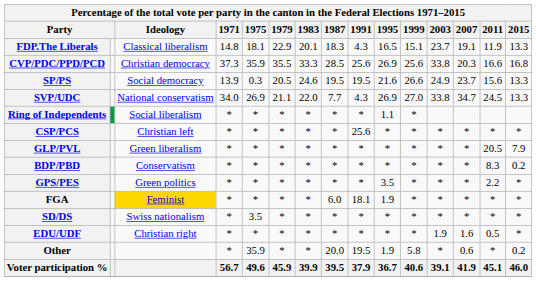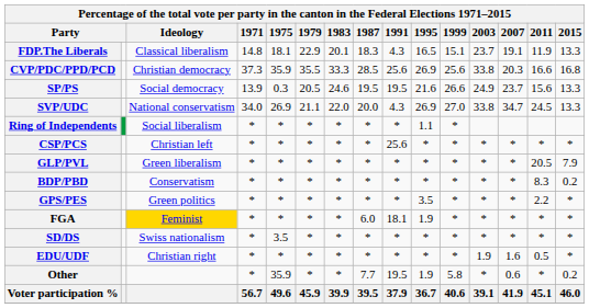 <table class="wikitable sortable" style ="text-align: center">
 <tr>
 <th colspan="15">Percentage of the total vote per party in the canton in the Federal Elections 1971–2015</th>
 </tr>
 <tr>
 <th colspan="2">Party</th>
 <th class="unsortable">Ideology</th>
 <th>1971</th>
 <th>1975</th>
 <th>1979</th>
 <th>1983</th>
 <th>1987</th>
 <th>1991</th>
 <th>1995</th>
 <th>1999</th>
 <th>2003</th>
 <th>2007</th>
 <th>2011</th>
 <th>2015</th>
 </tr>
 <tr>
 <th><a href='#'>FDP.The Liberals</a></th>
 <td></td>
 <td><a href='#'>Classical liberalism</a></td>
 <td>14.8</td>
 <td>18.1</td>
 <td>22.9</td>
 <td>20.1</td>
 <td>18.3</td>
 <td>4.3</td>
 <td>16.5</td>
 <td>15.1</td>
 <td>23.7</td>
 <td>19.1</td>
 <td>11.9</td>
 <td>13.3</td>
 </tr>
 <tr>
 <th><a href='#'>CVP/PDC/PPD/PCD</a></th>
 <td></td>
 <td><a href='#'>Christian democracy</a></td>
 <td>37.3</td>
 <td>35.9</td>
 <td>35.5</td>
 <td>33.3</td>
 <td>28.5</td>
 <td>25.6</td>
 <td>26.9</td>
 <td>25.6</td>
 <td>33.8</td>
 <td>20.3</td>
 <td>16.6</td>
 <td>16.8</td>
 </tr>
 <tr>
 <th><a href='#'>SP/PS</a></th>
 <td></td>
 <td><a href='#'>Social democracy</a></td>
 <td>13.9</td>
 <td>0.3</td>
 <td>20.5</td>
 <td>24.6</td>
 <td>19.5</td>
 <td>19.5</td>
 <td>21.6</td>
 <td>26.6</td>
 <td>24.9</td>
 <td>23.7</td>
 <td>15.6</td>
 <td>13.3</td>
 </tr>
 <tr>
 <th><a href='#'>SVP/UDC</a></th>
 <td></td>
 <td><a href='#'>National conservatism</a></td>
 <td>34.0</td>
 <td>26.9</td>
 <td>21.1</td>
 <td>22.0</td>
-<td>7.7</td>
+<td>20.0</td>
 <td>4.3</td>
 <td>26.9</td>
 <td>27.0</td>
 <td>33.8</td>
 <td>34.7</td>
 <td>24.5</td>
 <td>13.3</td>
 </tr>
 <tr>
 <th><a href='#'>Ring of Independents</a></th>
 <td bgcolor=#019c3e></td>
 <td><a href='#'>Social liberalism</a></td>
 <td>* </td>
 <td>*</td>
 <td>*</td>
 <td>*</td>
 <td>*</td>
 <td>*</td>
 <td>1.1</td>
 <td>*</td>
 <td></td>
 <td></td>
 <td></td>
 <td></td>
 </tr>
 <tr>
 <th><a href='#'>CSP/PCS</a></th>
 <td></td>
 <td><a href='#'>Christian left</a></td>
 <td>*</td>
 <td>*</td>
 <td>*</td>
 <td>*</td>
 <td>*</td>
 <td>25.6</td>
 <td>*</td>
 <td>*</td>
 <td>*</td>
 <td>*</td>
 <td>*</td>
 <td>*</td>
 </tr>
 <tr>
 <th><a href='#'>GLP/PVL</a></th>
 <td></td>
 <td><a href='#'>Green liberalism</a></td>
 <td>*</td>
 <td>*</td>
 <td>*</td>
 <td>*</td>
 <td>*</td>
 <td>*</td>
 <td>*</td>
 <td>*</td>
 <td>*</td>
 <td>*</td>
 <td>20.5</td>
 <td>7.9</td>
 </tr>
 <tr>
 <th><a href='#'>BDP/PBD</a></th>
 <td></td>
 <td><a href='#'>Conservatism</a></td>
 <td>*</td>
 <td>*</td>
 <td>*</td>
 <td>*</td>
 <td>*</td>
 <td>*</td>
 <td>*</td>
 <td>*</td>
 <td>*</td>
 <td>*</td>
 <td>8.3</td>
 <td>0.2</td>
 </tr>
 <tr>
 <th><a href='#'>GPS/PES</a></th>
 <td></td>
 <td><a href='#'>Green politics</a></td>
 <td>*</td>
 <td>*</td>
 <td>*</td>
 <td>*</td>
 <td>*</td>
 <td>*</td>
 <td>3.5</td>
 <td>*</td>
 <td>*</td>
 <td>*</td>
 <td>2.2</td>
 <td>*</td>
 </tr>
 <tr>
 <th>FGA</th>
 <td></td>
 <td style="background: gold;"><a href='#'>Feminist</a></td>
 <td>*</td>
 <td>*</td>
 <td>*</td>
 <td>*</td>
 <td>6.0</td>
 <td>18.1</td>
 <td>1.9</td>
 <td>*</td>
 <td>*</td>
 <td>*</td>
 <td>*</td>
 <td>*</td>
 </tr>
 <tr>
 <th><a href='#'>SD/DS</a></th>
 <td></td>
 <td><a href='#'>Swiss nationalism</a></td>
 <td>*</td>
 <td>3.5</td>
 <td>*</td>
 <td>*</td>
 <td>*</td>
 <td>*</td>
 <td>*</td>
 <td>*</td>
 <td>*</td>
 <td>*</td>
 <td>*</td>
 <td>*</td>
 </tr>
 <tr>
 <th><a href='#'>EDU/UDF</a></th>
 <td></td>
 <td><a href='#'>Christian right</a></td>
 <td>*</td>
 <td>*</td>
 <td>*</td>
 <td>*</td>
 <td>*</td>
 <td>*</td>
 <td>*</td>
 <td>*</td>
 <td>1.9</td>
 <td>1.6</td>
 <td>0.5</td>
 <td>*</td>
 </tr>
 <tr>
 <th>Other</th>
 <td></td>
 <td></td>
 <td>*</td>
 <td>35.9</td>
 <td>*</td>
 <td>*</td>
-<td>20.0</td>
+<td>7.7</td>
 <td>19.5</td>
 <td>1.9</td>
 <td>5.8</td>
 <td>*</td>
 <td>0.6</td>
 <td>*</td>
 <td>0.2</td>
 </tr>
 <tr>
 <th>Voter participation %</th>
 <th></th>
 <th></th>
 <th>56.7</th>
 <th>49.6</th>
 <th>45.9</th>
 <th>39.9</th>
 <th>39.5</th>
 <th>37.9</th>
 <th>36.7</th>
 <th>40.6</th>
 <th>39.1</th>
 <th>41.9</th>
 <th>45.1</th>
 <th>46.0</th>
 </tr>
 <tr>
 </tr>
 </table>
